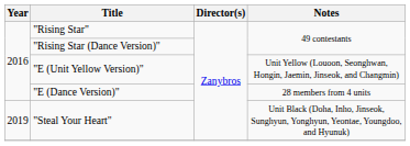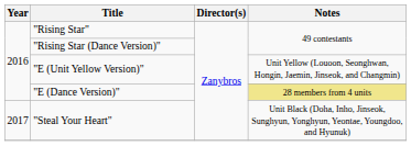 <table class="wikitable">
 <tr>
 <th width=10>Year</th>
 <th ! scope="col" style="width:15em;">Title</th>
 <th>Director(s)</th>
 <th>Notes</th>
 </tr>
 <tr>
 <td align="center" rowspan="4">2016</td>
 <td>"Rising Star"</td>
 <td align="center" rowspan="5"><a href='#'>Zanybros</a></td>
 <td align="center" rowspan="2"><small>49 contestants</small></td>
 </tr>
 <tr>
 <td>"Rising Star (Dance Version)"</td>
 </tr>
 <tr>
 <td>"E (Unit Yellow Version)"</td>
 <td align="center"><small>Unit Yellow (Louoon, Seonghwan, Hongin, Jaemin, Jinseok, and Changmin)</small></td>
 </tr>
 <tr>
 <td>"E (Dance Version)"</td>
-<td align="center"><small>28 members from 4 units</small></td>
+<td align="center" style="background: khaki;"><small>28 members from 4 units</small></td>
 </tr>
 <tr>
-<td align="center">2019</td>
+<td align="center">2017</td>
 <td>"Steal Your Heart"</td>
 <td align="center"><small>Unit Black (Doha, Inho, Jinseok, Sunghyun, Yonghyun, Yeontae, Youngdoo, and Hyunuk)</small></td>
 </tr>
 <tr>
 </tr>
 </table>
